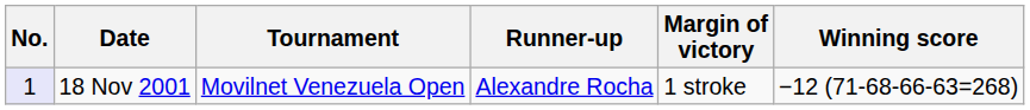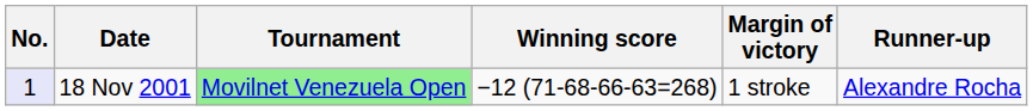 <table class="wikitable" style="font-size:95%;">
 <tr>
 <th>No.</th>
 <th>Date</th>
 <th>Tournament</th>
+<th>Winning score</th>
+<th>Margin of<br>victory</th>
 <th>Runner-up</th>
-<th>Margin of<br>victory</th>
-<th>Winning score</th>
 </tr>
 <tr>
 <td align=center style="background: lavender;">1</td>
 <td align=right>18 Nov <a href='#'>2001</a></td>
-<td><a href='#'>Movilnet Venezuela Open</a></td>
+<td style="background: lightgreen;"><a href='#'>Movilnet Venezuela Open</a></td>
+<td>−12 (71-68-66-63=268)</td>
+<td>1 stroke</td>
 <td> <a href='#'>Alexandre Rocha</a></td>
-<td>1 stroke</td>
-<td>−12 (71-68-66-63=268)</td>
 </tr>
 </table>
